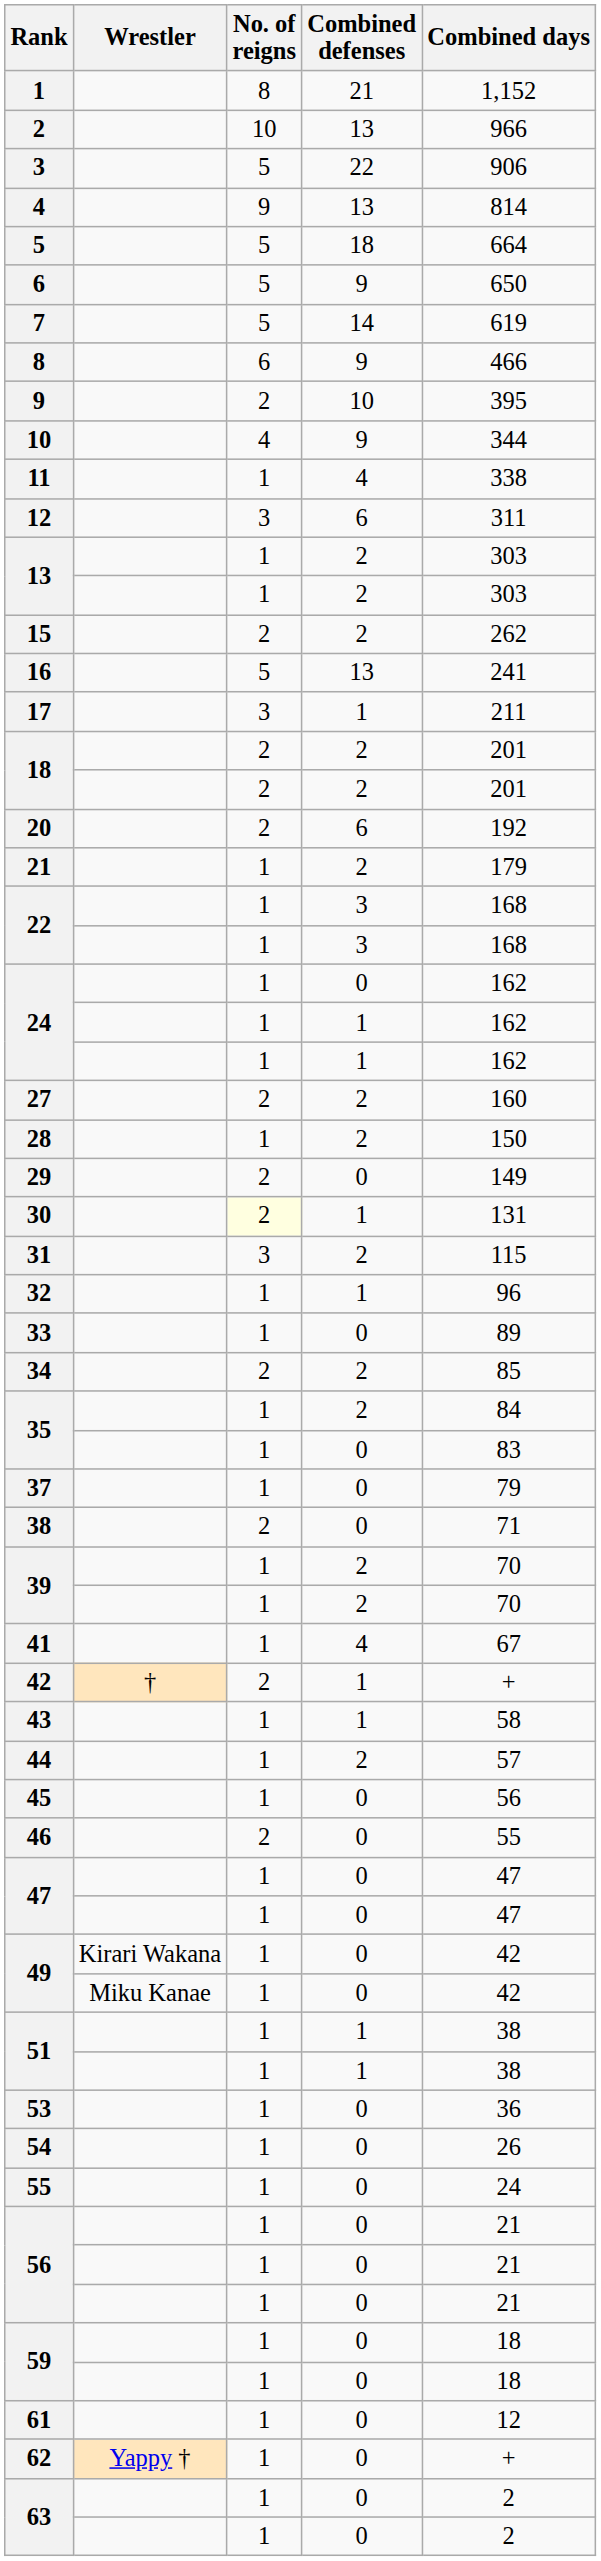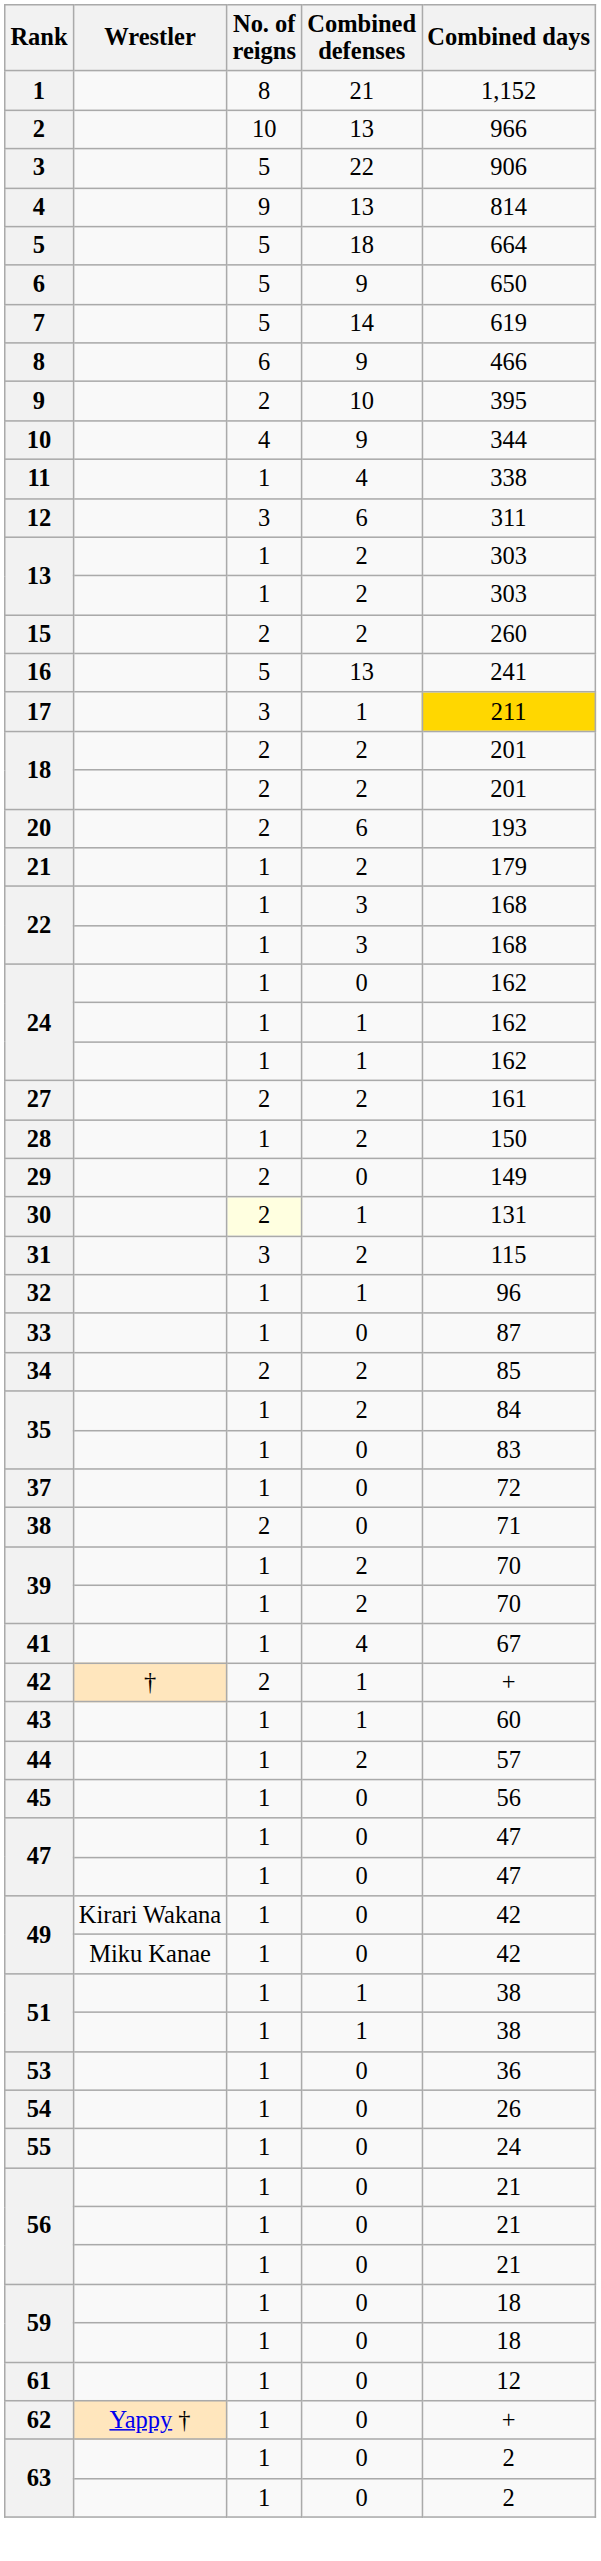 <table class="wikitable sortable" style="text-align:center">
 <tr>
 <th>Rank</th>
 <th>Wrestler</th>
 <th>No. of<br>reigns</th>
 <th>Combined<br>defenses</th>
 <th>Combined days</th>
 </tr>
 <tr>
 <th>1</th>
 <td></td>
 <td>8</td>
 <td>21</td>
 <td>1,152</td>
 </tr>
 <tr>
 <th>2</th>
 <td></td>
 <td>10</td>
 <td>13</td>
 <td>966</td>
 </tr>
 <tr>
 <th>3</th>
 <td></td>
 <td>5</td>
 <td>22</td>
 <td>906</td>
 </tr>
 <tr>
 <th>4</th>
 <td></td>
 <td>9</td>
 <td>13</td>
 <td>814</td>
 </tr>
 <tr>
 <th>5</th>
 <td></td>
 <td>5</td>
 <td>18</td>
 <td>664</td>
 </tr>
 <tr>
 <th>6</th>
 <td></td>
 <td>5</td>
 <td>9</td>
 <td>650</td>
 </tr>
 <tr>
 <th>7</th>
 <td></td>
 <td>5</td>
 <td>14</td>
 <td>619</td>
 </tr>
 <tr>
 <th>8</th>
 <td></td>
 <td>6</td>
 <td>9</td>
 <td>466</td>
 </tr>
 <tr>
 <th>9</th>
 <td></td>
 <td>2</td>
 <td>10</td>
 <td>395</td>
 </tr>
 <tr>
 <th>10</th>
 <td></td>
 <td>4</td>
 <td>9</td>
 <td>344</td>
 </tr>
 <tr>
 <th>11</th>
 <td></td>
 <td>1</td>
 <td>4</td>
 <td>338</td>
 </tr>
 <tr>
 <th>12</th>
 <td></td>
 <td>3</td>
 <td>6</td>
 <td>311</td>
 </tr>
 <tr>
 <th rowspan=2>13</th>
 <td></td>
 <td>1</td>
 <td>2</td>
 <td>303</td>
 </tr>
 <tr>
 <td></td>
 <td>1</td>
 <td>2</td>
 <td>303</td>
 </tr>
 <tr>
 <th>15</th>
 <td></td>
 <td>2</td>
 <td>2</td>
-<td>262</td>
+<td>260</td>
 </tr>
 <tr>
 <th>16</th>
 <td></td>
 <td>5</td>
 <td>13</td>
 <td>241</td>
 </tr>
 <tr>
 <th>17</th>
 <td></td>
 <td>3</td>
 <td>1</td>
-<td>211</td>
+<td style="background: gold;">211</td>
 </tr>
 <tr>
 <th rowspan=2>18</th>
 <td></td>
 <td>2</td>
 <td>2</td>
 <td>201</td>
 </tr>
 <tr>
 <td></td>
 <td>2</td>
 <td>2</td>
 <td>201</td>
 </tr>
 <tr>
 <th>20</th>
 <td></td>
 <td>2</td>
 <td>6</td>
-<td>192</td>
+<td>193</td>
 </tr>
 <tr>
 <th>21</th>
 <td></td>
 <td>1</td>
 <td>2</td>
 <td>179</td>
 </tr>
 <tr>
 <th rowspan=2>22</th>
 <td></td>
 <td>1</td>
 <td>3</td>
 <td>168</td>
 </tr>
 <tr>
 <td></td>
 <td>1</td>
 <td>3</td>
 <td>168</td>
 </tr>
 <tr>
 <th rowspan=3>24</th>
 <td></td>
 <td>1</td>
 <td>0</td>
 <td>162</td>
 </tr>
 <tr>
 <td></td>
 <td>1</td>
 <td>1</td>
 <td>162</td>
 </tr>
 <tr>
 <td></td>
 <td>1</td>
 <td>1</td>
 <td>162</td>
 </tr>
 <tr>
 <th>27</th>
 <td></td>
 <td>2</td>
 <td>2</td>
-<td>160</td>
+<td>161</td>
 </tr>
 <tr>
 <th>28</th>
 <td></td>
 <td>1</td>
 <td>2</td>
 <td>150</td>
 </tr>
 <tr>
 <th>29</th>
 <td></td>
 <td>2</td>
 <td>0</td>
 <td>149</td>
 </tr>
 <tr>
 <th>30</th>
 <td></td>
 <td style="background: lightyellow;">2</td>
 <td>1</td>
 <td>131</td>
 </tr>
 <tr>
 <th>31</th>
 <td></td>
 <td>3</td>
 <td>2</td>
 <td>115</td>
 </tr>
 <tr>
 <th>32</th>
 <td></td>
 <td>1</td>
 <td>1</td>
 <td>96</td>
 </tr>
 <tr>
 <th>33</th>
 <td></td>
 <td>1</td>
 <td>0</td>
-<td>89</td>
+<td>87</td>
 </tr>
 <tr>
 <th>34</th>
 <td></td>
 <td>2</td>
 <td>2</td>
 <td>85</td>
 </tr>
 <tr>
 <th rowspan=2>35</th>
 <td></td>
 <td>1</td>
 <td>2</td>
 <td>84</td>
 </tr>
 <tr>
 <td></td>
 <td>1</td>
 <td>0</td>
 <td>83</td>
 </tr>
 <tr>
 <th>37</th>
 <td></td>
 <td>1</td>
 <td>0</td>
-<td>79</td>
+<td>72</td>
 </tr>
 <tr>
 <th>38</th>
 <td></td>
 <td>2</td>
 <td>0</td>
 <td>71</td>
 </tr>
 <tr>
 <th rowspan=2>39</th>
 <td></td>
 <td>1</td>
 <td>2</td>
 <td>70</td>
 </tr>
 <tr>
 <td></td>
 <td>1</td>
 <td>2</td>
 <td>70</td>
 </tr>
 <tr>
 <th>41</th>
 <td></td>
 <td>1</td>
 <td>4</td>
 <td>67</td>
 </tr>
 <tr>
 <th>42</th>
 <td style="background-color:#FFE6BD"> †</td>
 <td>2</td>
 <td>1</td>
 <td>+</td>
 </tr>
 <tr>
 <th>43</th>
 <td></td>
 <td>1</td>
 <td>1</td>
-<td>58</td>
+<td>60</td>
 </tr>
 <tr>
 <th>44</th>
 <td></td>
 <td>1</td>
 <td>2</td>
 <td>57</td>
 </tr>
 <tr>
 <th>45</th>
 <td></td>
 <td>1</td>
 <td>0</td>
 <td>56</td>
-</tr>
-<tr>
-<th>46</th>
-<td></td>
-<td>2</td>
-<td>0</td>
-<td>55</td>
 </tr>
 <tr>
 <th rowspan=2>47</th>
 <td></td>
 <td>1</td>
 <td>0</td>
 <td>47</td>
 </tr>
 <tr>
 <td></td>
 <td>1</td>
 <td>0</td>
 <td>47</td>
 </tr>
 <tr>
 <th rowspan=2>49</th>
 <td>Kirari Wakana</td>
 <td>1</td>
 <td>0</td>
 <td>42</td>
 </tr>
 <tr>
 <td>Miku Kanae</td>
 <td>1</td>
 <td>0</td>
 <td>42</td>
 </tr>
 <tr>
 <th rowspan=2>51</th>
 <td></td>
 <td>1</td>
 <td>1</td>
 <td>38</td>
 </tr>
 <tr>
 <td></td>
 <td>1</td>
 <td>1</td>
 <td>38</td>
 </tr>
 <tr>
 <th>53</th>
 <td></td>
 <td>1</td>
 <td>0</td>
 <td>36</td>
 </tr>
 <tr>
 <th>54</th>
 <td></td>
 <td>1</td>
 <td>0</td>
 <td>26</td>
 </tr>
 <tr>
 <th>55</th>
 <td></td>
 <td>1</td>
 <td>0</td>
 <td>24</td>
 </tr>
 <tr>
 <th rowspan=3>56</th>
 <td></td>
 <td>1</td>
 <td>0</td>
 <td>21</td>
 </tr>
 <tr>
 <td></td>
 <td>1</td>
 <td>0</td>
 <td>21</td>
 </tr>
 <tr>
 <td></td>
 <td>1</td>
 <td>0</td>
 <td>21</td>
 </tr>
 <tr>
 <th rowspan=2>59</th>
 <td></td>
 <td>1</td>
 <td>0</td>
 <td>18</td>
 </tr>
 <tr>
 <td></td>
 <td>1</td>
 <td>0</td>
 <td>18</td>
 </tr>
 <tr>
 <th>61</th>
 <td></td>
 <td>1</td>
 <td>0</td>
 <td>12</td>
 </tr>
 <tr>
 <th>62</th>
 <td style="background-color:#FFE6BD"><a href='#'>Yappy</a> †</td>
 <td>1</td>
 <td>0</td>
 <td>+</td>
 </tr>
 <tr>
 <th rowspan=2>63</th>
 <td></td>
 <td>1</td>
 <td>0</td>
 <td>2</td>
 </tr>
 <tr>
 <td></td>
 <td>1</td>
 <td>0</td>
 <td>2</td>
 </tr>
 </table>
